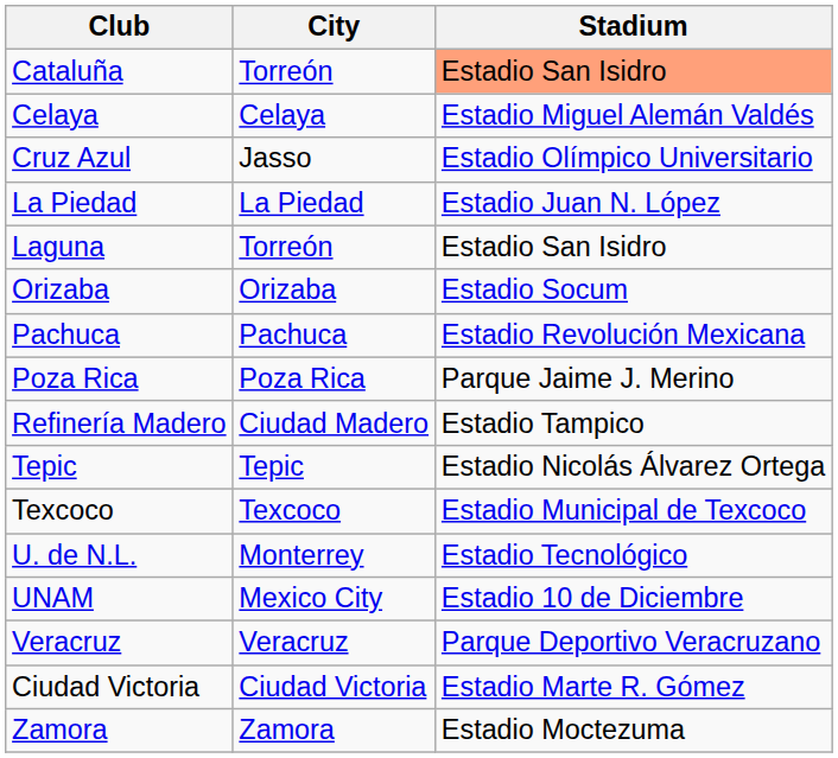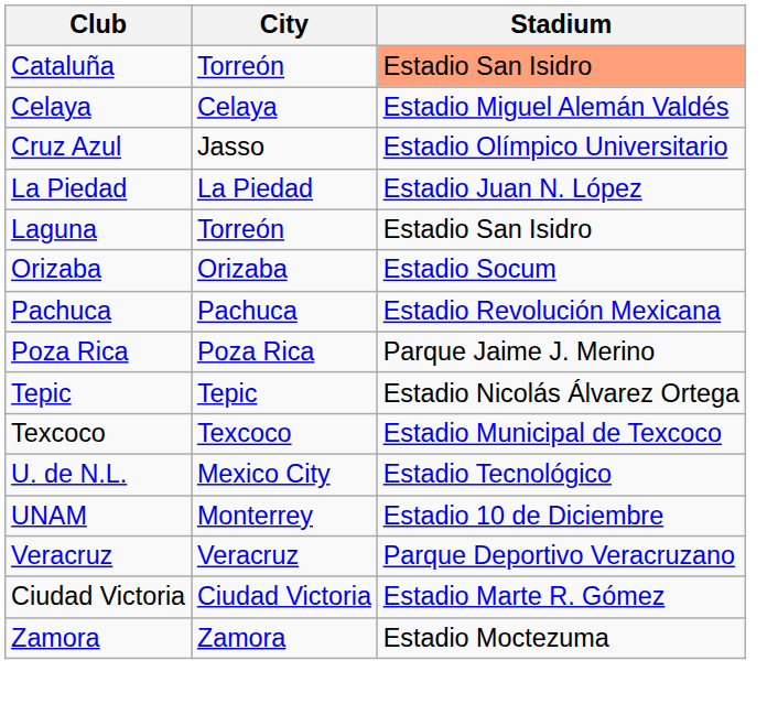 <table class="wikitable sortable">
 <tr>
 <th>Club</th>
 <th>City</th>
 <th>Stadium</th>
 </tr>
 <tr>
 <td><a href='#'>Cataluña</a></td>
 <td><a href='#'>Torreón</a></td>
 <td style="background: lightsalmon;">Estadio San Isidro</td>
 </tr>
 <tr>
 <td><a href='#'>Celaya</a></td>
 <td><a href='#'>Celaya</a></td>
 <td><a href='#'>Estadio Miguel Alemán Valdés</a></td>
 </tr>
 <tr>
 <td><a href='#'>Cruz Azul</a></td>
 <td>Jasso</td>
 <td><a href='#'>Estadio Olímpico Universitario</a></td>
 </tr>
 <tr>
 <td><a href='#'>La Piedad</a></td>
 <td><a href='#'>La Piedad</a></td>
 <td><a href='#'>Estadio Juan N. López</a></td>
 </tr>
 <tr>
 <td><a href='#'>Laguna</a></td>
 <td><a href='#'>Torreón</a></td>
 <td>Estadio San Isidro</td>
 </tr>
 <tr>
 <td><a href='#'>Orizaba</a></td>
 <td><a href='#'>Orizaba</a></td>
 <td><a href='#'>Estadio Socum</a></td>
 </tr>
 <tr>
 <td><a href='#'>Pachuca</a></td>
 <td><a href='#'>Pachuca</a></td>
 <td><a href='#'>Estadio Revolución Mexicana</a></td>
 </tr>
 <tr>
 <td><a href='#'>Poza Rica</a></td>
 <td><a href='#'>Poza Rica</a></td>
 <td>Parque Jaime J. Merino</td>
 </tr>
 <tr>
-<td><a href='#'>Refinería Madero</a></td>
-<td><a href='#'>Ciudad Madero</a></td>
-<td>Estadio Tampico</td>
-</tr>
-<tr>
 <td><a href='#'>Tepic</a></td>
 <td><a href='#'>Tepic</a></td>
 <td>Estadio Nicolás Álvarez Ortega</td>
 </tr>
 <tr>
 <td>Texcoco</td>
 <td><a href='#'>Texcoco</a></td>
 <td><a href='#'>Estadio Municipal de Texcoco</a></td>
 </tr>
 <tr>
 <td><a href='#'>U. de N.L.</a></td>
-<td><a href='#'>Monterrey</a></td>
+<td><a href='#'>Mexico City</a></td>
 <td><a href='#'>Estadio Tecnológico</a></td>
 </tr>
 <tr>
 <td><a href='#'>UNAM</a></td>
-<td><a href='#'>Mexico City</a></td>
+<td><a href='#'>Monterrey</a></td>
 <td><a href='#'>Estadio 10 de Diciembre</a></td>
 </tr>
 <tr>
 <td><a href='#'>Veracruz</a></td>
 <td><a href='#'>Veracruz</a></td>
 <td><a href='#'>Parque Deportivo Veracruzano</a></td>
 </tr>
 <tr>
 <td>Ciudad Victoria</td>
 <td><a href='#'>Ciudad Victoria</a></td>
 <td><a href='#'>Estadio Marte R. Gómez</a></td>
 </tr>
 <tr>
 <td><a href='#'>Zamora</a></td>
 <td><a href='#'>Zamora</a></td>
 <td>Estadio Moctezuma</td>
 </tr>
 </table>
